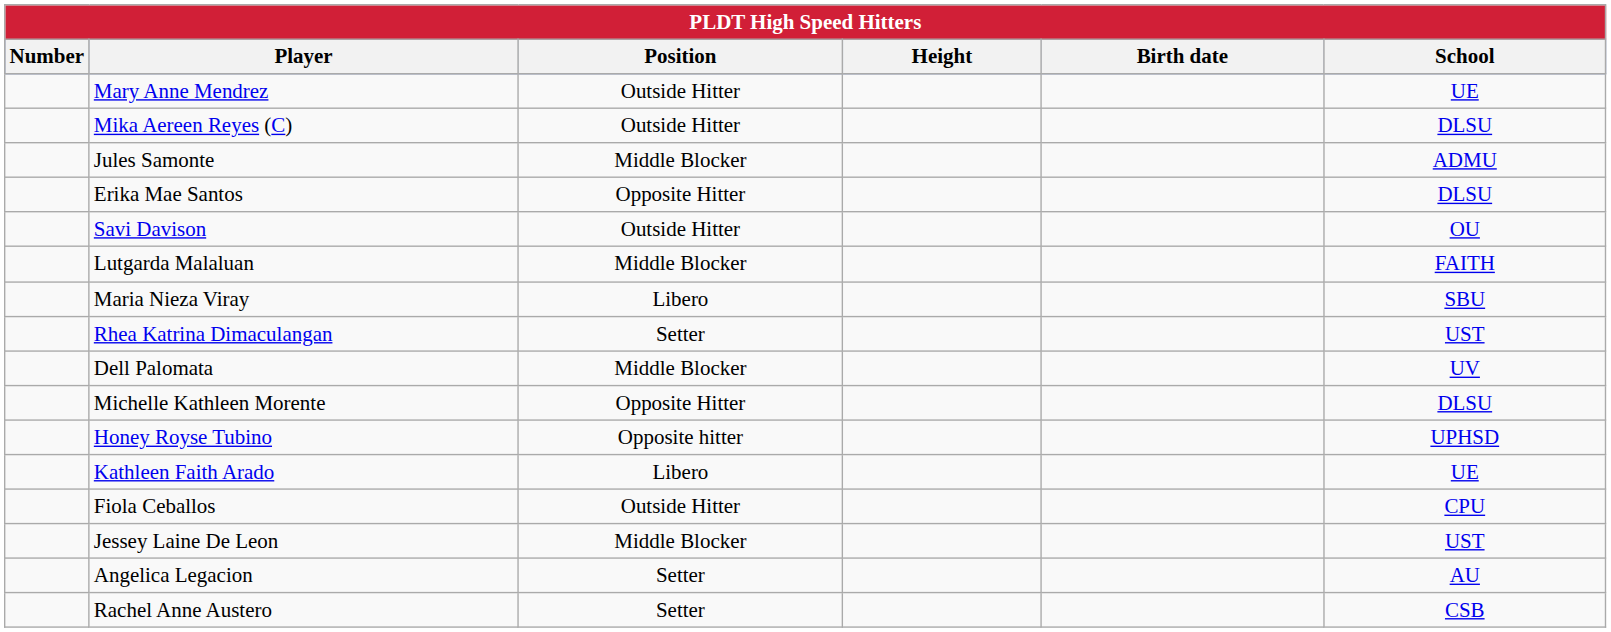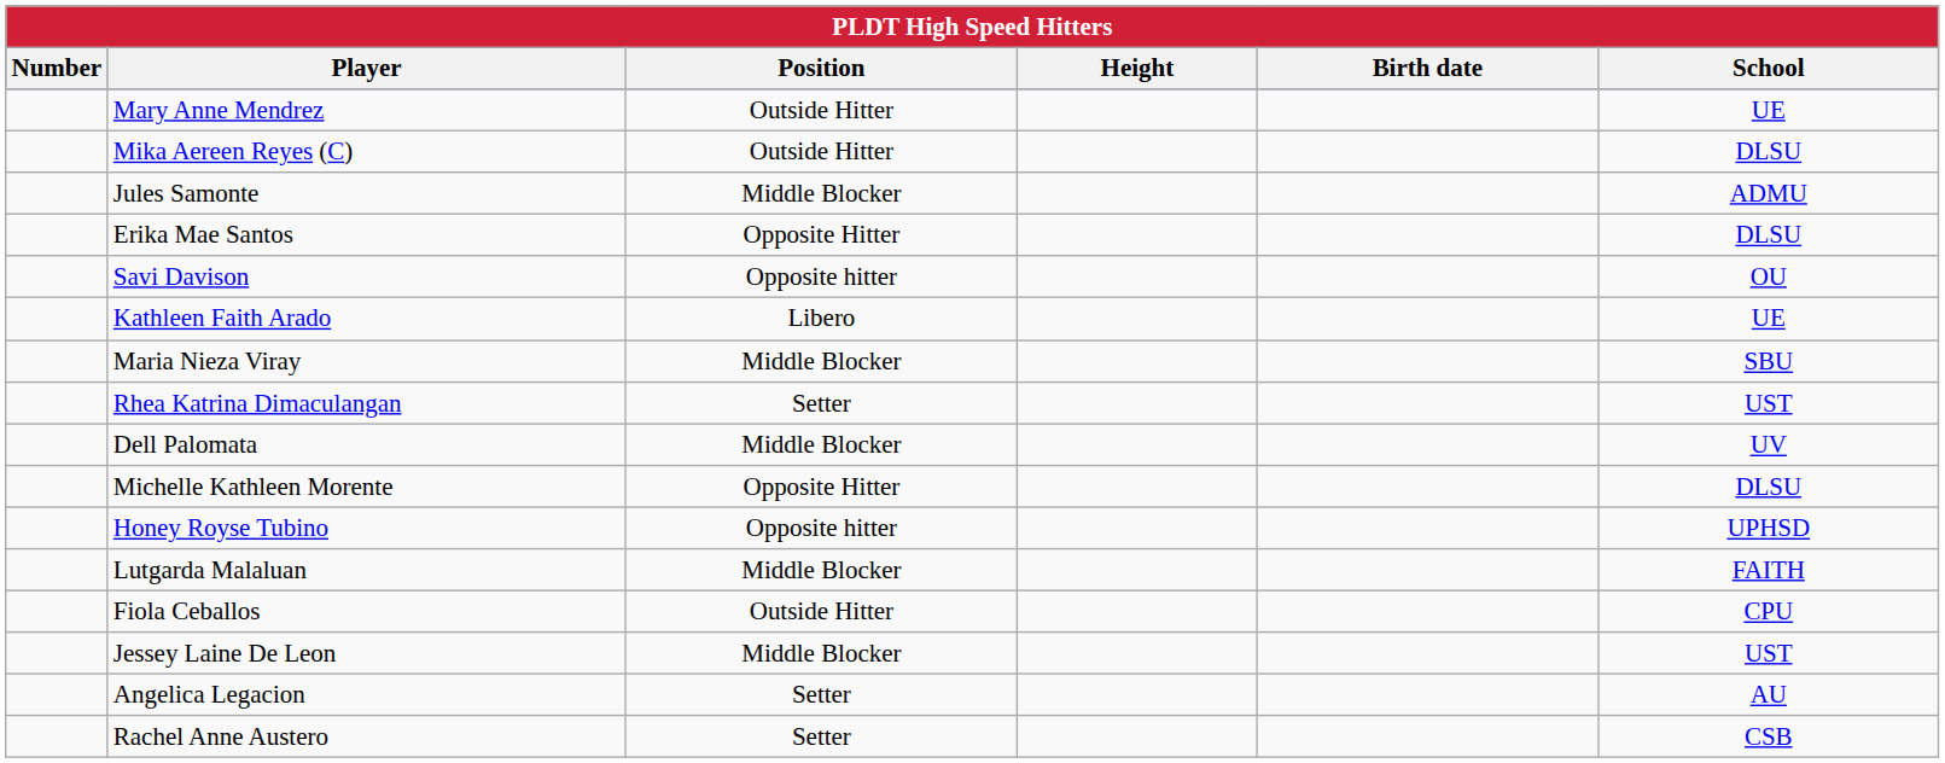 <table class="wikitable sortable" style="font-size:95%; text-align:left;">
 <tr>
 <th colspan="6" style= "background:#D11F37; color:white; text-align: center"><strong>PLDT High Speed Hitters</strong></th>
 </tr>
 <tr style="background:#244183;">
 <th style= "align=center; width:2em;">Number</th>
 <th style= "align=center;width:20em;">Player</th>
 <th style= "align=center; width:15em;">Position</th>
 <th style= "align=center; width:9em;">Height</th>
 <th style= "align=center; width:13em;">Birth date</th>
 <th style= "align=center; width:13em;">School</th>
 </tr>
 <tr align=center>
 <td></td>
 <td align=left> <a href='#'>Mary Anne Mendrez</a></td>
 <td>Outside Hitter</td>
 <td></td>
 <td align=right></td>
 <td><a href='#'>UE</a></td>
 </tr>
 <tr align=center>
 <td></td>
 <td align=left> <a href='#'>Mika Aereen Reyes</a> (<a href='#'>C</a>)</td>
 <td>Outside Hitter</td>
 <td></td>
 <td align=right></td>
 <td><a href='#'>DLSU</a></td>
 </tr>
 <tr align=center>
 <td></td>
 <td align=left> Jules Samonte</td>
 <td>Middle Blocker</td>
 <td></td>
 <td align=right></td>
 <td><a href='#'>ADMU</a></td>
 </tr>
 <tr align=center>
 <td></td>
 <td align=left> Erika Mae Santos</td>
 <td>Opposite Hitter</td>
 <td></td>
 <td align=right></td>
 <td><a href='#'>DLSU</a></td>
 </tr>
 <tr align=center>
 <td></td>
 <td align=left> <a href='#'>Savi Davison</a></td>
-<td>Outside Hitter</td>
+<td>Opposite hitter</td>
 <td></td>
 <td align=right></td>
 <td><a href='#'>OU</a></td>
 </tr>
 <tr align=center>
 <td></td>
-<td align=left> Lutgarda Malaluan</td>
-<td>Middle Blocker</td>
+<td align=left> <a href='#'>Kathleen Faith Arado</a></td>
+<td>Libero</td>
 <td></td>
 <td align=right></td>
-<td><a href='#'>FAITH</a></td>
+<td><a href='#'>UE</a></td>
 </tr>
 <tr align=center>
 <td></td>
 <td align=left> Maria Nieza Viray</td>
-<td>Libero</td>
+<td>Middle Blocker</td>
 <td></td>
 <td align=right></td>
 <td><a href='#'>SBU</a></td>
 </tr>
 <tr align=center>
 <td></td>
 <td align=left> <a href='#'>Rhea Katrina Dimaculangan</a></td>
 <td>Setter</td>
 <td></td>
 <td align=right></td>
 <td><a href='#'>UST</a></td>
 </tr>
 <tr align=center>
 <td></td>
 <td align=left> Dell Palomata</td>
 <td>Middle Blocker</td>
 <td></td>
 <td align=right></td>
 <td><a href='#'>UV</a></td>
 </tr>
 <tr align=center>
 <td></td>
 <td align=left> Michelle Kathleen Morente</td>
 <td>Opposite Hitter</td>
 <td></td>
 <td align=right></td>
 <td><a href='#'>DLSU</a></td>
 </tr>
 <tr align=center>
 <td></td>
 <td align=left> <a href='#'>Honey Royse Tubino</a></td>
 <td>Opposite hitter</td>
 <td></td>
 <td align=right></td>
 <td><a href='#'>UPHSD</a></td>
 </tr>
 <tr align=center>
 <td></td>
-<td align=left> <a href='#'>Kathleen Faith Arado</a></td>
-<td>Libero</td>
+<td align=left> Lutgarda Malaluan</td>
+<td>Middle Blocker</td>
 <td></td>
 <td align=right></td>
-<td><a href='#'>UE</a></td>
+<td><a href='#'>FAITH</a></td>
 </tr>
 <tr align=center>
 <td></td>
 <td align=left> Fiola Ceballos</td>
 <td>Outside Hitter</td>
 <td></td>
 <td align=right></td>
 <td><a href='#'>CPU</a></td>
 </tr>
 <tr align=center>
 <td></td>
 <td align=left> Jessey Laine De Leon</td>
 <td>Middle Blocker</td>
 <td></td>
 <td align=right></td>
 <td><a href='#'>UST</a></td>
 </tr>
 <tr align=center>
 <td></td>
 <td align=left> Angelica Legacion</td>
 <td>Setter</td>
 <td></td>
 <td align=right></td>
 <td><a href='#'>AU</a></td>
 </tr>
 <tr align=center>
 <td></td>
 <td align=left> Rachel Anne Austero</td>
 <td>Setter</td>
 <td></td>
 <td align=right></td>
 <td><a href='#'>CSB</a></td>
 </tr>
 </table>
